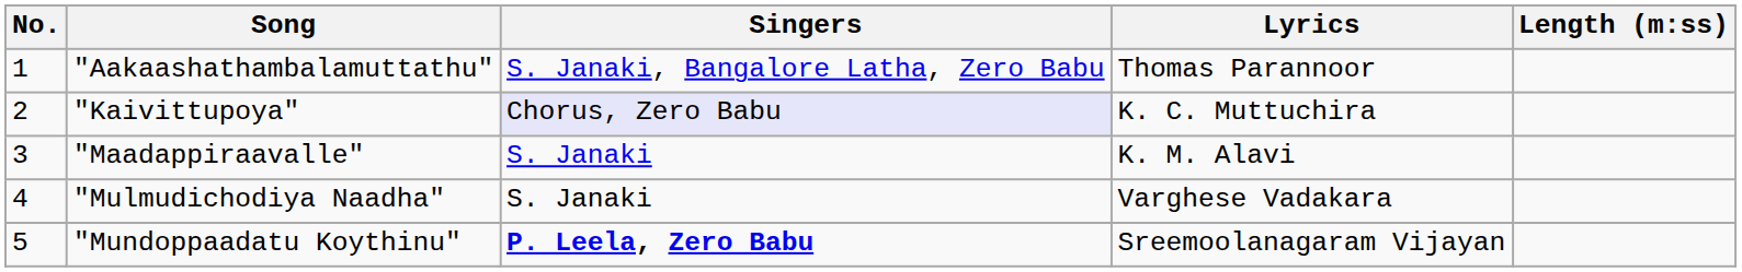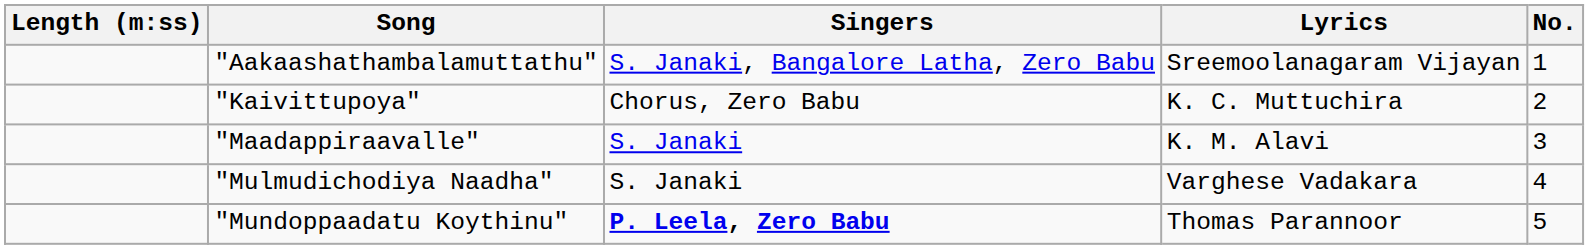 <table class="wikitable" style="font-size:95%;">
 <tr>
-<th>No.</th>
+<th>Length (m:ss)</th>
 <th>Song</th>
 <th>Singers</th>
 <th>Lyrics</th>
-<th>Length (m:ss)</th>
+<th>No.</th>
 </tr>
 <tr>
-<td>1</td>
+<td></td>
 <td>"Aakaashathambalamuttathu"</td>
 <td><a href='#'>S. Janaki</a>, <a href='#'>Bangalore Latha</a>, <a href='#'>Zero Babu</a></td>
-<td>Thomas Parannoor</td>
-<td></td>
+<td>Sreemoolanagaram Vijayan</td>
+<td>1</td>
 </tr>
 <tr>
+<td></td>
+<td>"Kaivittupoya"</td>
+<td>Chorus, Zero Babu</td>
+<td>K. C. Muttuchira</td>
 <td>2</td>
-<td>"Kaivittupoya"</td>
-<td style="background: lavender;">Chorus, Zero Babu</td>
-<td>K. C. Muttuchira</td>
-<td></td>
 </tr>
 <tr>
-<td>3</td>
+<td></td>
 <td>"Maadappiraavalle"</td>
 <td><a href='#'>S. Janaki</a></td>
 <td>K. M. Alavi</td>
-<td></td>
+<td>3</td>
 </tr>
 <tr>
-<td>4</td>
+<td></td>
 <td>"Mulmudichodiya Naadha"</td>
 <td>S. Janaki</td>
 <td>Varghese Vadakara</td>
-<td></td>
+<td>4</td>
 </tr>
 <tr>
-<td>5</td>
+<td></td>
 <td>"Mundoppaadatu Koythinu"</td>
 <td><strong><a href='#'>P. Leela</a>, <a href='#'>Zero Babu</a></strong></td>
-<td>Sreemoolanagaram Vijayan</td>
-<td></td>
+<td>Thomas Parannoor</td>
+<td>5</td>
 </tr>
 </table>
